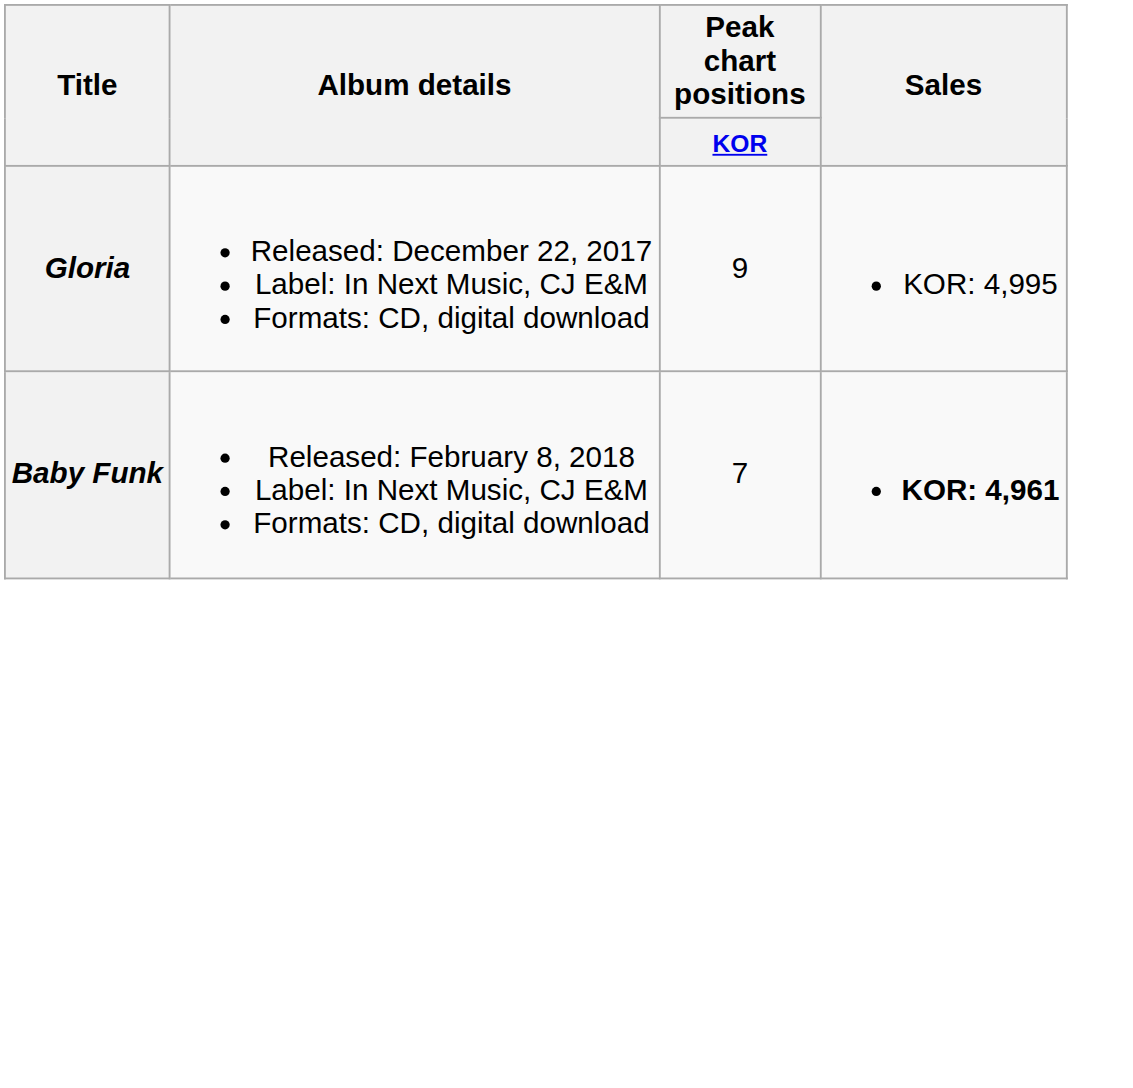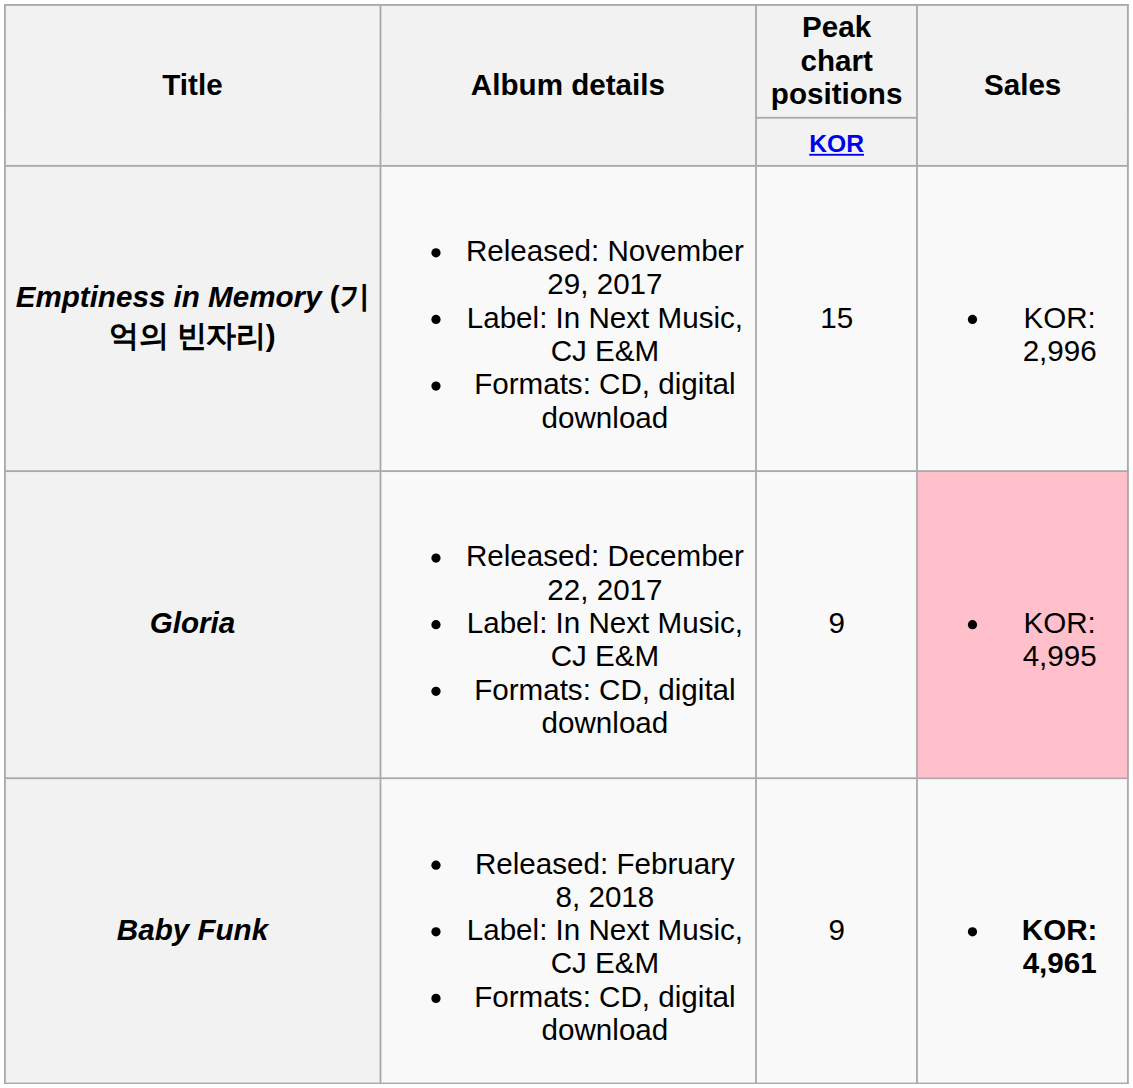 <table class="wikitable plainrowheaders" style="text-align:center;">
 <tr>
 <th scope="col" rowspan="2">Title</th>
 <th scope="col" rowspan="2">Album details</th>
 <th scope="col" colspan="1" style="width:5em;">Peak chart positions</th>
 <th scope="col" rowspan="2">Sales</th>
 </tr>
 <tr>
 <th><small><a href='#'>KOR</a></small><br></th>
 </tr>
 <tr>
+<th scope="row"><em>Emptiness in Memory</em> (기억의 빈자리)</th>
+<td><br><ul><li>Released: November 29, 2017</li><li>Label: In Next Music, CJ E&M</li><li>Formats: CD, digital download</li></ul></td>
+<td>15</td>
+<td><br><ul><li>KOR: 2,996</li></ul></td>
+</tr>
+<tr>
 <th scope="row"><em>Gloria</em></th>
 <td><br><ul><li>Released: December 22, 2017</li><li>Label: In Next Music, CJ E&M</li><li>Formats: CD, digital download</li></ul></td>
 <td>9</td>
-<td><br><ul><li>KOR: 4,995</li></ul></td>
+<td style="background: pink;"><br><ul><li>KOR: 4,995</li></ul></td>
 </tr>
 <tr>
 <th scope="row"><em>Baby Funk</em></th>
 <td><br><ul><li>Released: February 8, 2018</li><li>Label: In Next Music, CJ E&M</li><li>Formats: CD, digital download</li></ul></td>
-<td>7</td>
+<td>9</td>
 <td><strong><br><ul><li>KOR: 4,961</li></ul></strong></td>
 </tr>
 </table>
